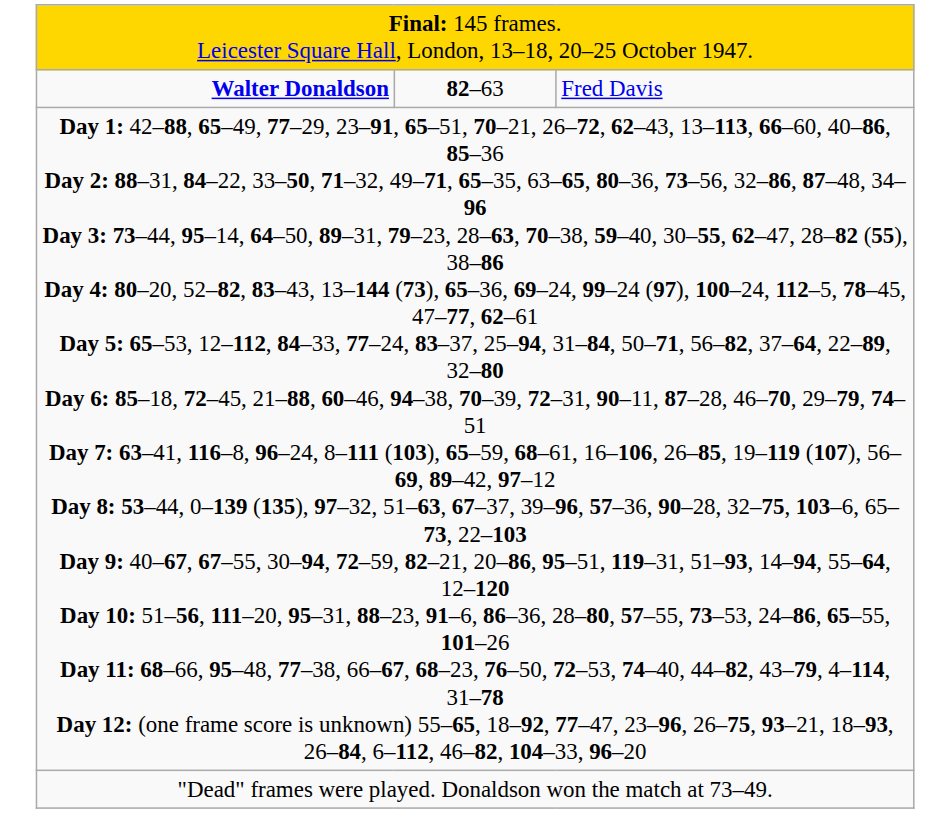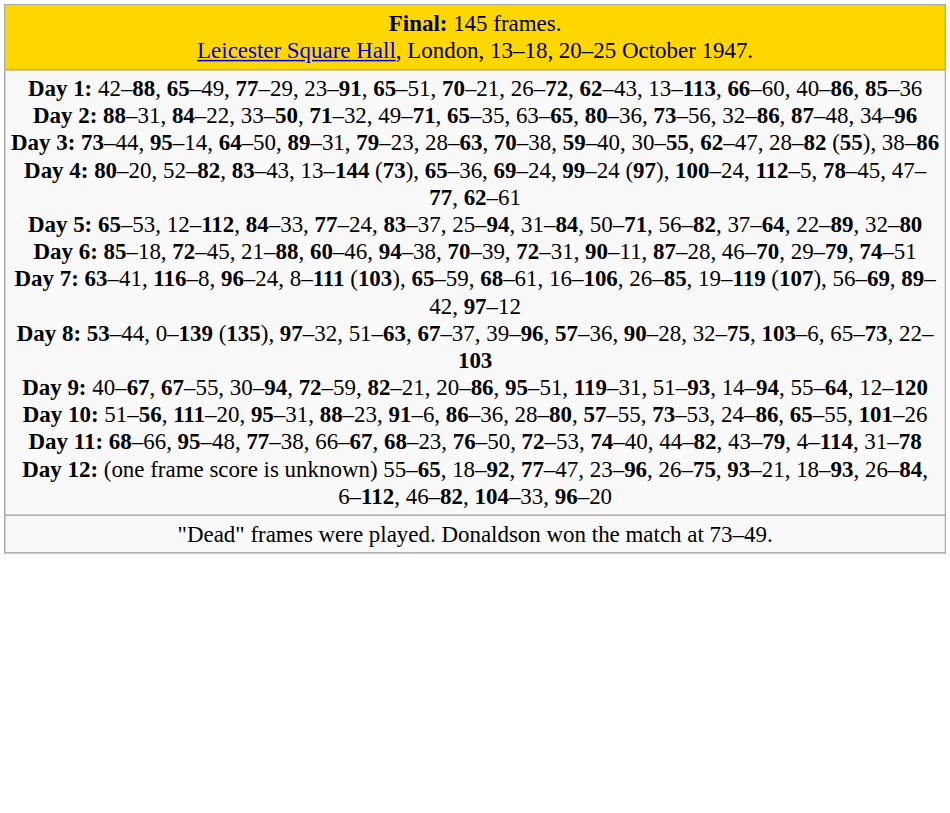 <table class="wikitable" style="font-size: 95%; margin: 1em auto 1em auto;">
 <tr>
 <td colspan="3" align="center" bgcolor="#ffd700"><strong>Final:</strong> 145 frames.<br><a href='#'>Leicester Square Hall</a>, London, 13–18, 20–25 October 1947.</td>
-</tr>
-<tr>
-<td width="230" align="right"><strong><a href='#'>Walter Donaldson</a></strong><br></td>
-<td width="100" align="center"><strong>82</strong>–63</td>
-<td width="230"><a href='#'>Fred Davis</a><br></td>
 </tr>
 <tr>
 <td colspan="3" align="center" style="font-size: 100%"><strong>Day 1:</strong> 42–<strong>88</strong>, <strong>65</strong>–49, <strong>77</strong>–29, 23–<strong>91</strong>, <strong>65</strong>–51, <strong>70</strong>–21, 26–<strong>72</strong>, <strong>62</strong>–43, 13–<strong>113</strong>, <strong>66</strong>–60, 40–<strong>86</strong>, <strong>85</strong>–36<br><strong>Day 2:</strong> <strong>88</strong>–31, <strong>84</strong>–22, 33–<strong>50</strong>, <strong>71</strong>–32, 49–<strong>71</strong>, <strong>65</strong>–35, 63–<strong>65</strong>, <strong>80</strong>–36, <strong>73</strong>–56, 32–<strong>86</strong>, <strong>87</strong>–48, 34–<strong>96</strong><br><strong>Day 3:</strong> <strong>73</strong>–44, <strong>95</strong>–14, <strong>64</strong>–50, <strong>89</strong>–31, <strong>79</strong>–23, 28–<strong>63</strong>, <strong>70</strong>–38, <strong>59</strong>–40, 30–<strong>55</strong>, <strong>62</strong>–47, 28–<strong>82</strong> (<strong>55</strong>), 38–<strong>86</strong><br><strong>Day 4:</strong> <strong>80</strong>–20, 52–<strong>82</strong>, <strong>83</strong>–43, 13–<strong>144</strong> (<strong>73</strong>), <strong>65</strong>–36, <strong>69</strong>–24, <strong>99</strong>–24 (<strong>97</strong>), <strong>100</strong>–24, <strong>112</strong>–5, <strong>78</strong>–45, 47–<strong>77</strong>, <strong>62</strong>–61<br><strong>Day 5:</strong> <strong>65</strong>–53, 12–<strong>112</strong>, <strong>84</strong>–33, <strong>77</strong>–24, <strong>83</strong>–37, 25–<strong>94</strong>, 31–<strong>84</strong>, 50–<strong>71</strong>, 56–<strong>82</strong>, 37–<strong>64</strong>, 22–<strong>89</strong>, 32–<strong>80</strong><br><strong>Day 6:</strong> <strong>85</strong>–18, <strong>72</strong>–45, 21–<strong>88</strong>, <strong>60</strong>–46, <strong>94</strong>–38, <strong>70</strong>–39, <strong>72</strong>–31, <strong>90</strong>–11, <strong>87</strong>–28, 46–<strong>70</strong>, 29–<strong>79</strong>, <strong>74</strong>–51<br><strong>Day 7:</strong> <strong>63</strong>–41, <strong>116</strong>–8, <strong>96</strong>–24, 8–<strong>111</strong> (<strong>103</strong>), <strong>65</strong>–59, <strong>68</strong>–61, 16–<strong>106</strong>, 26–<strong>85</strong>, 19–<strong>119</strong> (<strong>107</strong>), 56–<strong>69</strong>, <strong>89</strong>–42, <strong>97</strong>–12<br><strong>Day 8:</strong> <strong>53</strong>–44, 0–<strong>139</strong> (<strong>135</strong>), <strong>97</strong>–32, 51–<strong>63</strong>, <strong>67</strong>–37, 39–<strong>96</strong>, <strong>57</strong>–36, <strong>90</strong>–28, 32–<strong>75</strong>, <strong>103</strong>–6, 65–<strong>73</strong>, 22–<strong>103</strong><br><strong>Day 9:</strong> 40–<strong>67</strong>, <strong>67</strong>–55, 30–<strong>94</strong>, <strong>72</strong>–59, <strong>82</strong>–21, 20–<strong>86</strong>, <strong>95</strong>–51, <strong>119</strong>–31, 51–<strong>93</strong>, 14–<strong>94</strong>, 55–<strong>64</strong>, 12–<strong>120</strong><br><strong>Day 10:</strong> 51–<strong>56</strong>, <strong>111</strong>–20, <strong>95</strong>–31, <strong>88</strong>–23, <strong>91</strong>–6, <strong>86</strong>–36, 28–<strong>80</strong>, <strong>57</strong>–55, <strong>73</strong>–53, 24–<strong>86</strong>, <strong>65</strong>–55, <strong>101</strong>–26<br><strong>Day 11:</strong> <strong>68</strong>–66, <strong>95</strong>–48, <strong>77</strong>–38, 66–<strong>67</strong>, <strong>68</strong>–23, <strong>76</strong>–50, <strong>72</strong>–53, <strong>74</strong>–40, 44–<strong>82</strong>, 43–<strong>79</strong>, 4–<strong>114</strong>, 31–<strong>78</strong><br><strong>Day 12:</strong> (one frame score is unknown) 55–<strong>65</strong>, 18–<strong>92</strong>, <strong>77</strong>–47, 23–<strong>96</strong>, 26–<strong>75</strong>, <strong>93</strong>–21, 18–<strong>93</strong>, 26–<strong>84</strong>, 6–<strong>112</strong>, 46–<strong>82</strong>, <strong>104</strong>–33, <strong>96</strong>–20</td>
 </tr>
 <tr>
 <td colspan="3" align="center">"Dead" frames were played. Donaldson won the match at 73–49.</td>
 </tr>
 </table>
